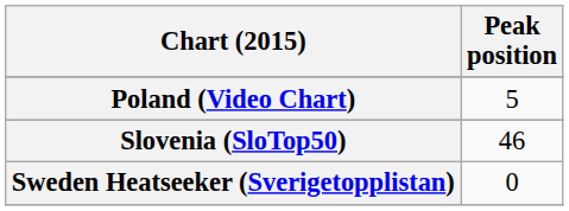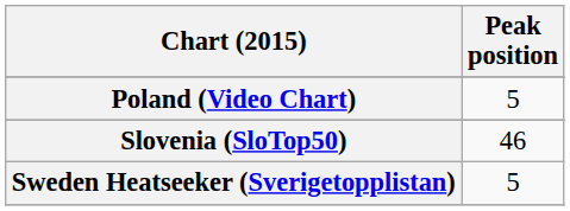 <table class="wikitable sortable plainrowheaders" style="text-align:center">
 <tr>
 <th scope="col">Chart (2015)</th>
 <th scope="col">Peak<br>position</th>
 </tr>
 <tr>
 </tr>
 <tr>
 </tr>
 <tr>
 </tr>
 <tr>
 </tr>
 <tr>
 </tr>
 <tr>
 </tr>
 <tr>
 </tr>
 <tr>
 </tr>
 <tr>
 </tr>
 <tr>
 </tr>
 <tr>
 <th scope="row">Poland (<a href='#'>Video Chart</a>)</th>
 <td>5</td>
 </tr>
 <tr>
 </tr>
 <tr>
 <th scope="row">Slovenia (<a href='#'>SloTop50</a>)</th>
 <td align=center>46</td>
 </tr>
 <tr>
 <th scope="row">Sweden Heatseeker (<a href='#'>Sverigetopplistan</a>)</th>
-<td>0</td>
+<td>5</td>
 </tr>
 <tr>
 </tr>
 <tr>
 </tr>
 <tr>
 </tr>
 <tr>
 </tr>
 </table>
